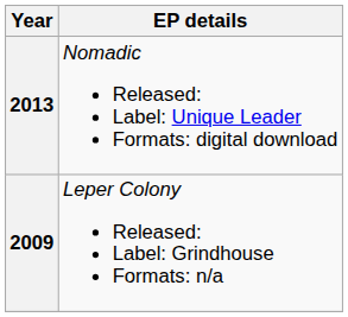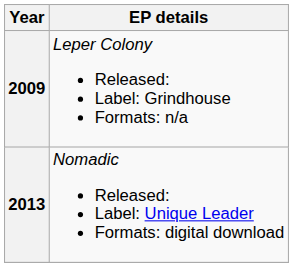 <table class="wikitable plainrowheaders" style="text-align:center;">
 <tr>
 <th>Year</th>
 <th>EP details</th>
 </tr>
 <tr>
+<th scope="row">2009</th>
+<td align=left><em>Leper Colony</em><br><ul><li>Released: </li><li>Label: Grindhouse</li><li>Formats: n/a</li></ul></td>
+</tr>
+<tr>
 <th scope="row">2013</th>
 <td align=left><em>Nomadic</em><br><ul><li>Released: </li><li>Label: <a href='#'>Unique Leader</a></li><li>Formats: digital download</li></ul></td>
 </tr>
 <tr>
-<th scope="row">2009</th>
-<td align=left><em>Leper Colony</em><br><ul><li>Released: </li><li>Label: Grindhouse</li><li>Formats: n/a</li></ul></td>
-</tr>
-<tr>
 </tr>
 </table>
